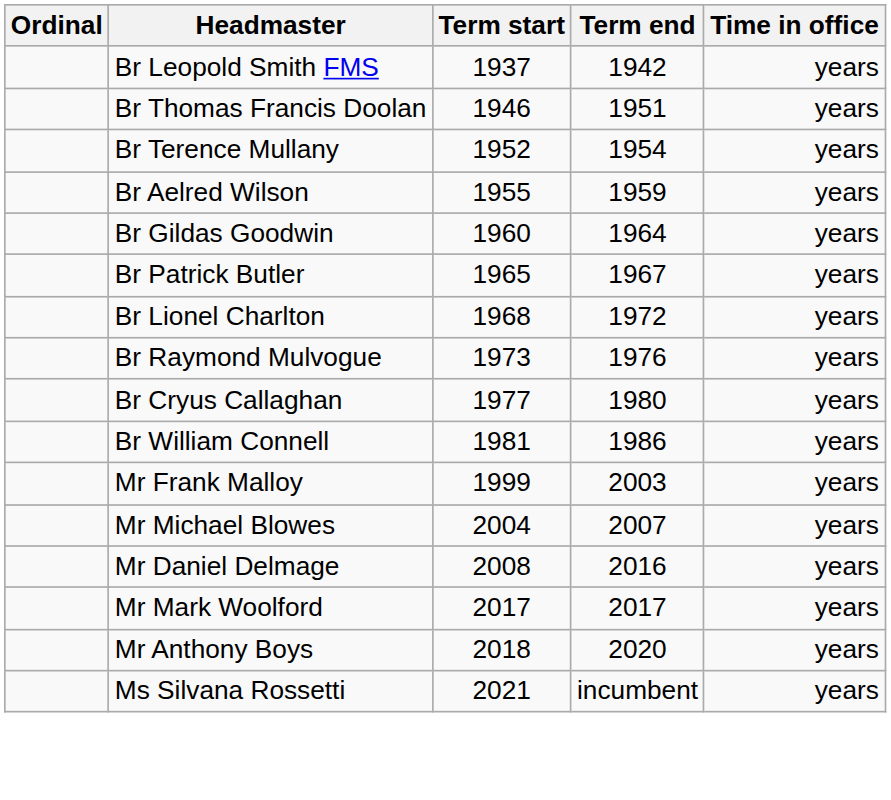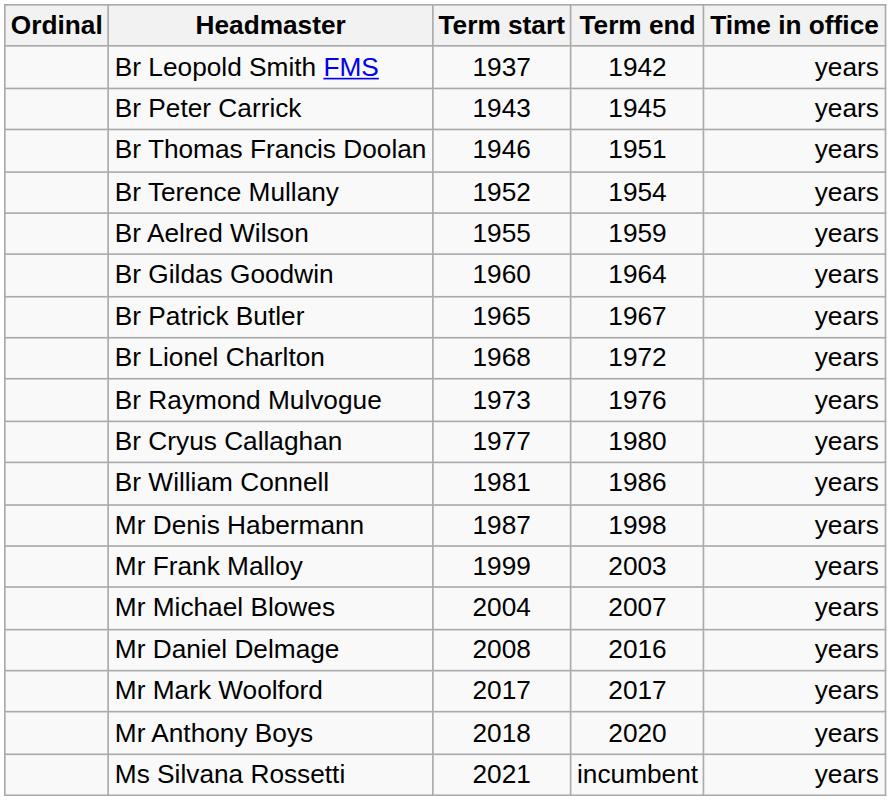 <table class="wikitable">
 <tr>
 <th>Ordinal</th>
 <th>Headmaster</th>
 <th>Term start</th>
 <th>Term end</th>
 <th>Time in office</th>
 </tr>
 <tr>
 <td align=center></td>
 <td>Br Leopold Smith <a href='#'>FMS</a></td>
 <td align=center>1937</td>
 <td align=center>1942</td>
+<td align=right> years</td>
+</tr>
+<tr>
+<td align=center></td>
+<td>Br Peter Carrick</td>
+<td align=center>1943</td>
+<td align=center>1945</td>
 <td align=right> years</td>
 </tr>
 <tr>
 <td align=center></td>
 <td>Br Thomas Francis Doolan</td>
 <td align=center>1946</td>
 <td align=center>1951</td>
 <td align=right> years</td>
 </tr>
 <tr>
 <td align=center></td>
 <td>Br Terence Mullany</td>
 <td align=center>1952</td>
 <td align=center>1954</td>
 <td align=right> years</td>
 </tr>
 <tr>
 <td align=center></td>
 <td>Br Aelred Wilson</td>
 <td align=center>1955</td>
 <td align=center>1959</td>
 <td align=right> years</td>
 </tr>
 <tr>
 <td align=center></td>
 <td>Br Gildas Goodwin</td>
 <td align=center>1960</td>
 <td align=center>1964</td>
 <td align=right> years</td>
 </tr>
 <tr>
 <td align=center></td>
 <td>Br Patrick Butler</td>
 <td align=center>1965</td>
 <td align=center>1967</td>
 <td align=right> years</td>
 </tr>
 <tr>
 <td align=center></td>
 <td>Br Lionel Charlton</td>
 <td align=center>1968</td>
 <td align=center>1972</td>
 <td align=right> years</td>
 </tr>
 <tr>
 <td align=center></td>
 <td>Br Raymond Mulvogue</td>
 <td align=center>1973</td>
 <td align=center>1976</td>
 <td align=right> years</td>
 </tr>
 <tr>
 <td align=center></td>
 <td>Br Cryus Callaghan</td>
 <td align=center>1977</td>
 <td align=center>1980</td>
 <td align=right> years</td>
 </tr>
 <tr>
 <td align=center></td>
 <td>Br William Connell</td>
 <td align=center>1981</td>
 <td align=center>1986</td>
 <td align=right> years</td>
 </tr>
 <tr>
 <td align=center></td>
+<td>Mr Denis Habermann</td>
+<td align=center>1987</td>
+<td align=center>1998</td>
+<td align=right> years</td>
+</tr>
+<tr>
+<td align=center></td>
 <td>Mr Frank Malloy</td>
 <td align=center>1999</td>
 <td align=center>2003</td>
 <td align=right> years</td>
 </tr>
 <tr>
 <td align=center></td>
 <td>Mr Michael Blowes</td>
 <td align=center>2004</td>
 <td align=center>2007</td>
 <td align=right> years</td>
 </tr>
 <tr>
 <td align=center></td>
 <td>Mr Daniel Delmage</td>
 <td align=center>2008</td>
 <td align=center>2016</td>
 <td align=right> years</td>
 </tr>
 <tr>
 <td align=center></td>
 <td>Mr Mark Woolford</td>
 <td align=center>2017</td>
 <td align=center>2017</td>
 <td align=right> years</td>
 </tr>
 <tr>
 <td align=center></td>
 <td>Mr Anthony Boys</td>
 <td align=center>2018</td>
 <td align=center>2020</td>
 <td align=right> years</td>
 </tr>
 <tr>
 <td align=center></td>
 <td>Ms Silvana Rossetti</td>
 <td align=center>2021</td>
 <td align=center>incumbent</td>
 <td align=right> years</td>
 </tr>
 </table>
